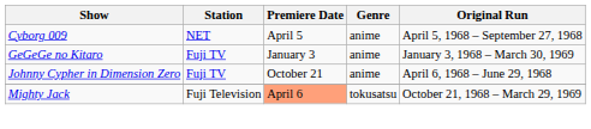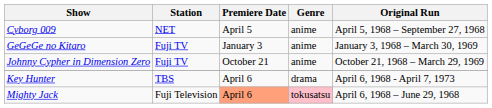 <table class="wikitable sortable">
 <tr>
 <th>Show</th>
 <th>Station</th>
 <th>Premiere Date</th>
 <th>Genre</th>
 <th>Original Run</th>
 </tr>
 <tr>
 <td><em><a href='#'>Cyborg 009</a></em></td>
 <td><a href='#'>NET</a></td>
 <td>April 5</td>
 <td>anime</td>
 <td>April 5, 1968 – September 27, 1968</td>
 </tr>
 <tr>
 <td><em><a href='#'>GeGeGe no Kitaro</a></em></td>
 <td><a href='#'>Fuji TV</a></td>
 <td>January 3</td>
 <td>anime</td>
 <td>January 3, 1968 – March 30, 1969</td>
 </tr>
 <tr>
 <td><em><a href='#'>Johnny Cypher in Dimension Zero</a></em></td>
 <td><a href='#'>Fuji TV</a></td>
 <td>October 21</td>
 <td>anime</td>
-<td>April 6, 1968 – June 29, 1968</td>
+<td>October 21, 1968 – March 29, 1969</td>
 </tr>
 <tr>
+</tr>
+<tr>
+<td><em><a href='#'>Key Hunter</a></em></td>
+<td><a href='#'>TBS</a></td>
+<td>April 6</td>
+<td>drama</td>
+<td>April 6, 1968 - April 7, 1973</td>
 </tr>
 <tr>
 <td><em><a href='#'>Mighty Jack</a></em></td>
 <td>Fuji Television</td>
 <td style="background: lightsalmon;">April 6</td>
-<td>tokusatsu</td>
-<td>October 21, 1968 – March 29, 1969</td>
+<td style="background: pink;">tokusatsu</td>
+<td>April 6, 1968 – June 29, 1968</td>
 </tr>
 </table>
